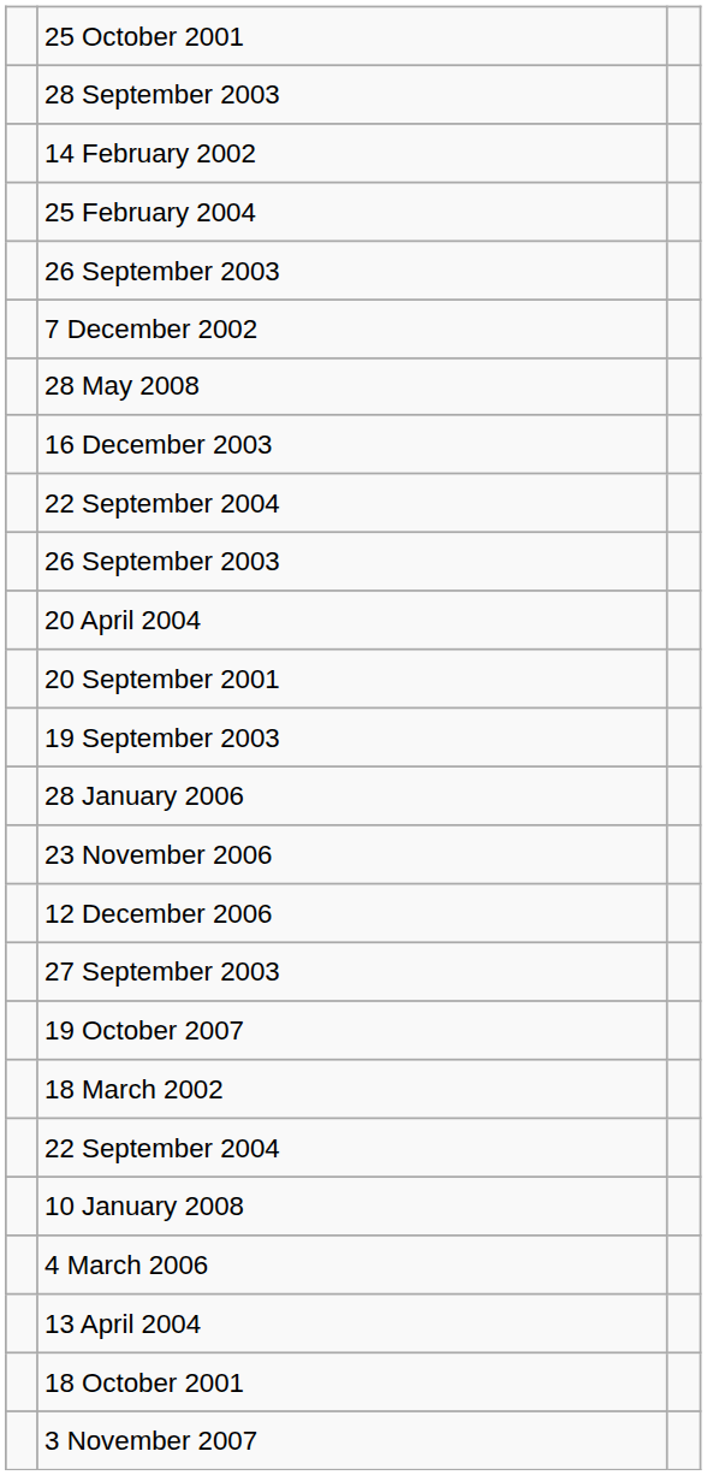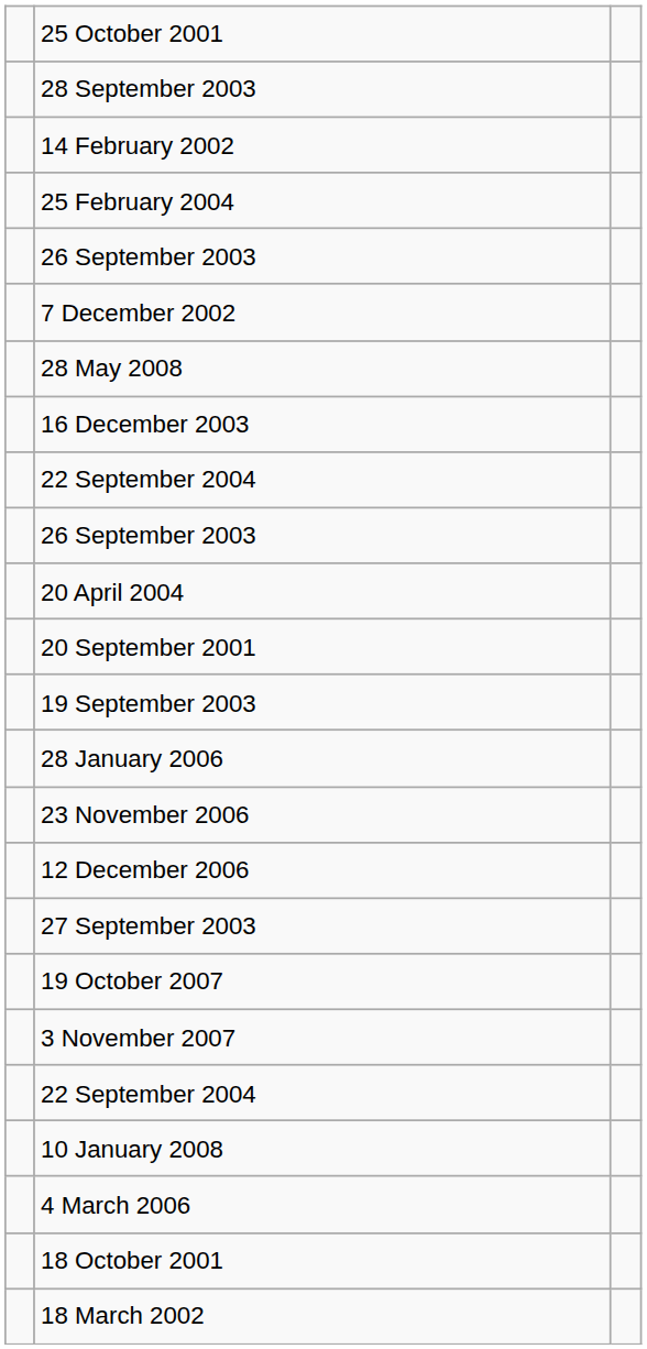 <table class="wikitable" style="font-size: 80%; float: left; width: 26em; margin-right: 1em; height: 700px">
 <tr>
 <td></td>
 <td>25 October 2001</td>
 <td></td>
 </tr>
 <tr>
 <td></td>
 <td>28 September 2003</td>
 <td></td>
 </tr>
 <tr>
 <td></td>
 <td>14 February 2002</td>
 <td></td>
 </tr>
 <tr>
 <td></td>
 <td>25 February 2004</td>
 <td></td>
 </tr>
 <tr>
 <td></td>
 <td>26 September 2003</td>
 <td></td>
 </tr>
 <tr>
 <td></td>
 <td>7 December 2002</td>
 <td></td>
 </tr>
 <tr>
 <td></td>
 <td>28 May 2008</td>
 <td></td>
 </tr>
 <tr>
 <td></td>
 <td>16 December 2003</td>
 <td></td>
 </tr>
 <tr>
 <td></td>
 <td>22 September 2004</td>
 <td></td>
 </tr>
 <tr>
 <td></td>
 <td>26 September 2003</td>
 <td></td>
 </tr>
 <tr>
 <td></td>
 <td>20 April 2004</td>
 <td></td>
 </tr>
 <tr>
 <td></td>
 <td>20 September 2001</td>
 <td></td>
 </tr>
 <tr>
 <td></td>
 <td>19 September 2003</td>
 <td></td>
 </tr>
 <tr>
 <td></td>
 <td>28 January 2006</td>
 <td></td>
 </tr>
 <tr>
 <td></td>
 <td>23 November 2006</td>
 <td></td>
 </tr>
 <tr>
 <td></td>
 <td>12 December 2006</td>
 <td></td>
 </tr>
 <tr>
 <td></td>
 <td>27 September 2003</td>
 <td></td>
 </tr>
 <tr>
 <td></td>
 <td>19 October 2007</td>
 <td></td>
 </tr>
 <tr>
 <td></td>
-<td>18 March 2002</td>
+<td>3 November 2007</td>
 <td></td>
 </tr>
 <tr>
 <td></td>
 <td>22 September 2004</td>
 <td></td>
 </tr>
 <tr>
 <td></td>
 <td>10 January 2008</td>
 <td></td>
 </tr>
 <tr>
 <td></td>
 <td>4 March 2006</td>
 <td></td>
 </tr>
 <tr>
 <td></td>
-<td>13 April 2004</td>
-<td></td>
-</tr>
-<tr>
-<td></td>
 <td>18 October 2001</td>
 <td></td>
 </tr>
 <tr>
 <td></td>
-<td>3 November 2007</td>
+<td>18 March 2002</td>
 <td></td>
 </tr>
 </table>
